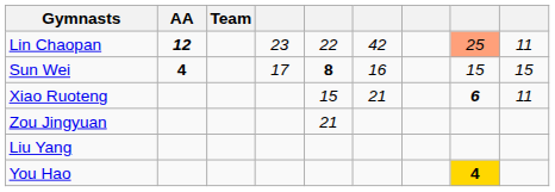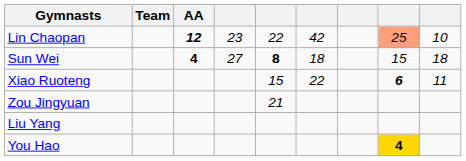 <table class="wikitable sortable collapsible autocollapse plainrowheaders" style="text-align:center; font-size:95%;">
 <tr>
 <th width=28% class=unsortable>Gymnasts</th>
+<th width=9% class=unsortable>Team</th>
 <th width=9% class=unsortable>AA</th>
-<th width=9% class=unsortable>Team</th>
 <th width=9% class=unsortable></th>
 <th width=9% class=unsortable></th>
 <th width=9% class=unsortable></th>
 <th width=9% class=unsortable></th>
 <th width=9% class=unsortable></th>
 <th width=9% class=unsortable></th>
 </tr>
 <tr>
 <td align=left><a href='#'>Lin Chaopan</a></td>
+<td></td>
 <td><strong><em>12</em></strong></td>
-<td></td>
 <td><em>23</em></td>
 <td><em>22</em></td>
 <td><em>42</em></td>
 <td></td>
 <td style="background: lightsalmon;"><em>25</em></td>
-<td><em>11</em></td>
+<td><em>10</em></td>
 </tr>
 <tr>
 <td align=left><a href='#'>Sun Wei</a></td>
+<td></td>
 <td><strong>4</strong></td>
-<td></td>
-<td><em>17</em></td>
+<td><em>27</em></td>
 <td><strong>8</strong></td>
-<td><em>16</em></td>
+<td><em>18</em></td>
 <td></td>
 <td><em>15</em></td>
-<td><em>15</em></td>
+<td><em>18</em></td>
 </tr>
 <tr>
 <td align=left><a href='#'>Xiao Ruoteng</a></td>
 <td></td>
 <td></td>
 <td></td>
 <td><em>15</em></td>
-<td><em>21</em></td>
+<td><em>22</em></td>
 <td></td>
 <td><strong><em>6</em></strong></td>
 <td><em>11</em></td>
 </tr>
 <tr>
 <td align=left><a href='#'>Zou Jingyuan</a></td>
 <td></td>
 <td></td>
 <td></td>
 <td><em>21</em></td>
 <td></td>
 <td></td>
 <td></td>
 <td></td>
 </tr>
 <tr>
 <td align=left><a href='#'>Liu Yang</a></td>
 <td></td>
 <td></td>
 <td></td>
 <td></td>
 <td></td>
 <td></td>
 <td></td>
 <td></td>
 </tr>
 <tr>
 <td align=left><a href='#'>You Hao</a></td>
 <td></td>
 <td></td>
 <td></td>
 <td></td>
 <td></td>
 <td></td>
 <td style="background: gold;"><strong>4</strong></td>
 <td></td>
 </tr>
 </table>
